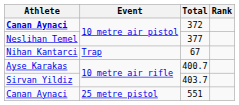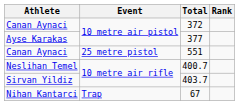 <table class="wikitable" style="text-align:center">
 <tr>
 <th>Athlete</th>
 <th>Event</th>
 <th>Total</th>
 <th>Rank</th>
 </tr>
 <tr>
-<td align=left><strong><a href='#'>Canan Aynaci</a></strong></td>
+<td align=left><a href='#'>Canan Aynaci</a></td>
 <td align=left rowspan=2><a href='#'>10 metre air pistol</a></td>
 <td>372</td>
 <td></td>
 </tr>
 <tr>
-<td align=left><a href='#'>Neslihan Temel</a></td>
+<td align=left><a href='#'>Ayse Karakas</a></td>
 <td>377</td>
 <td></td>
 </tr>
 <tr>
-<td align=left><a href='#'>Nihan Kantarci</a></td>
-<td align=left><a href='#'>Trap</a></td>
-<td>67</td>
+<td align=left><a href='#'>Canan Aynaci</a></td>
+<td align=left><a href='#'>25 metre pistol</a></td>
+<td>551</td>
 <td></td>
 </tr>
 <tr>
-<td align=left><a href='#'>Ayse Karakas</a></td>
+<td align=left><a href='#'>Neslihan Temel</a></td>
 <td align=left rowspan=2><a href='#'>10 metre air rifle</a></td>
 <td>400.7</td>
 <td></td>
 </tr>
 <tr>
 <td align=left><a href='#'>Sirvan Yildiz</a></td>
 <td>403.7</td>
 <td></td>
 </tr>
 <tr>
-<td align=left><a href='#'>Canan Aynaci</a></td>
-<td align=left><a href='#'>25 metre pistol</a></td>
-<td>551</td>
+<td align=left><a href='#'>Nihan Kantarci</a></td>
+<td align=left><a href='#'>Trap</a></td>
+<td>67</td>
 <td></td>
 </tr>
 </table>
